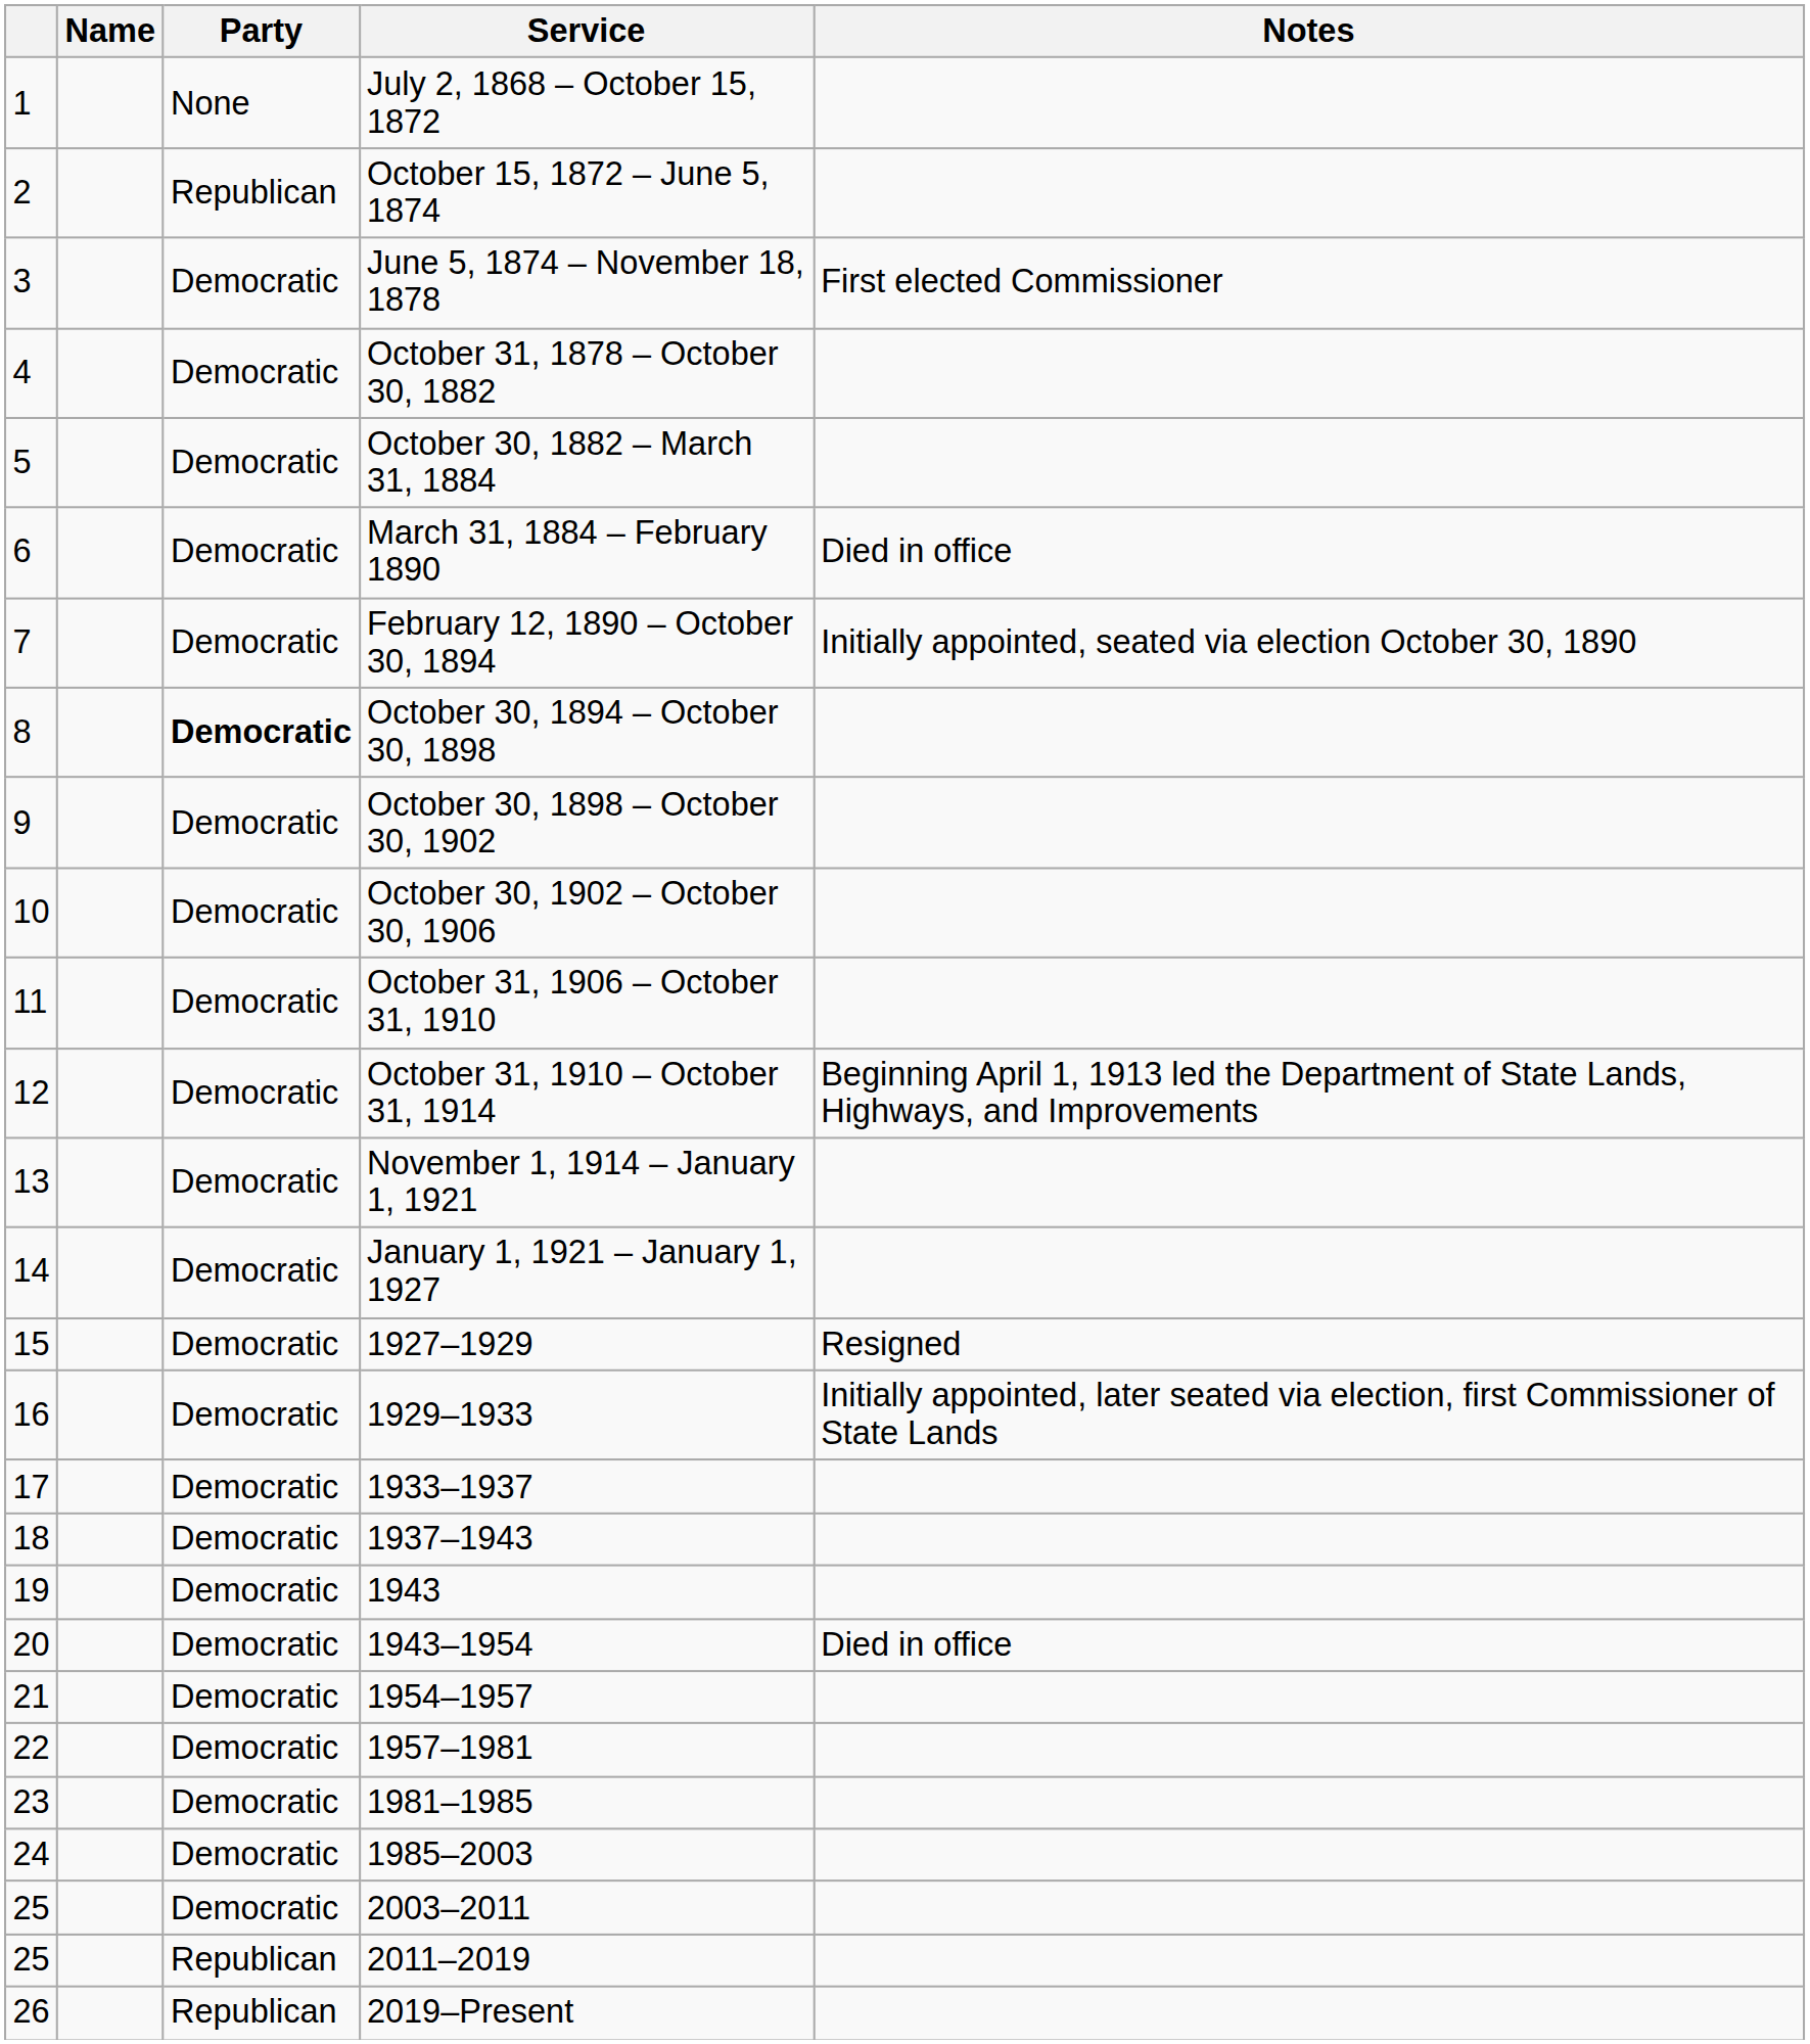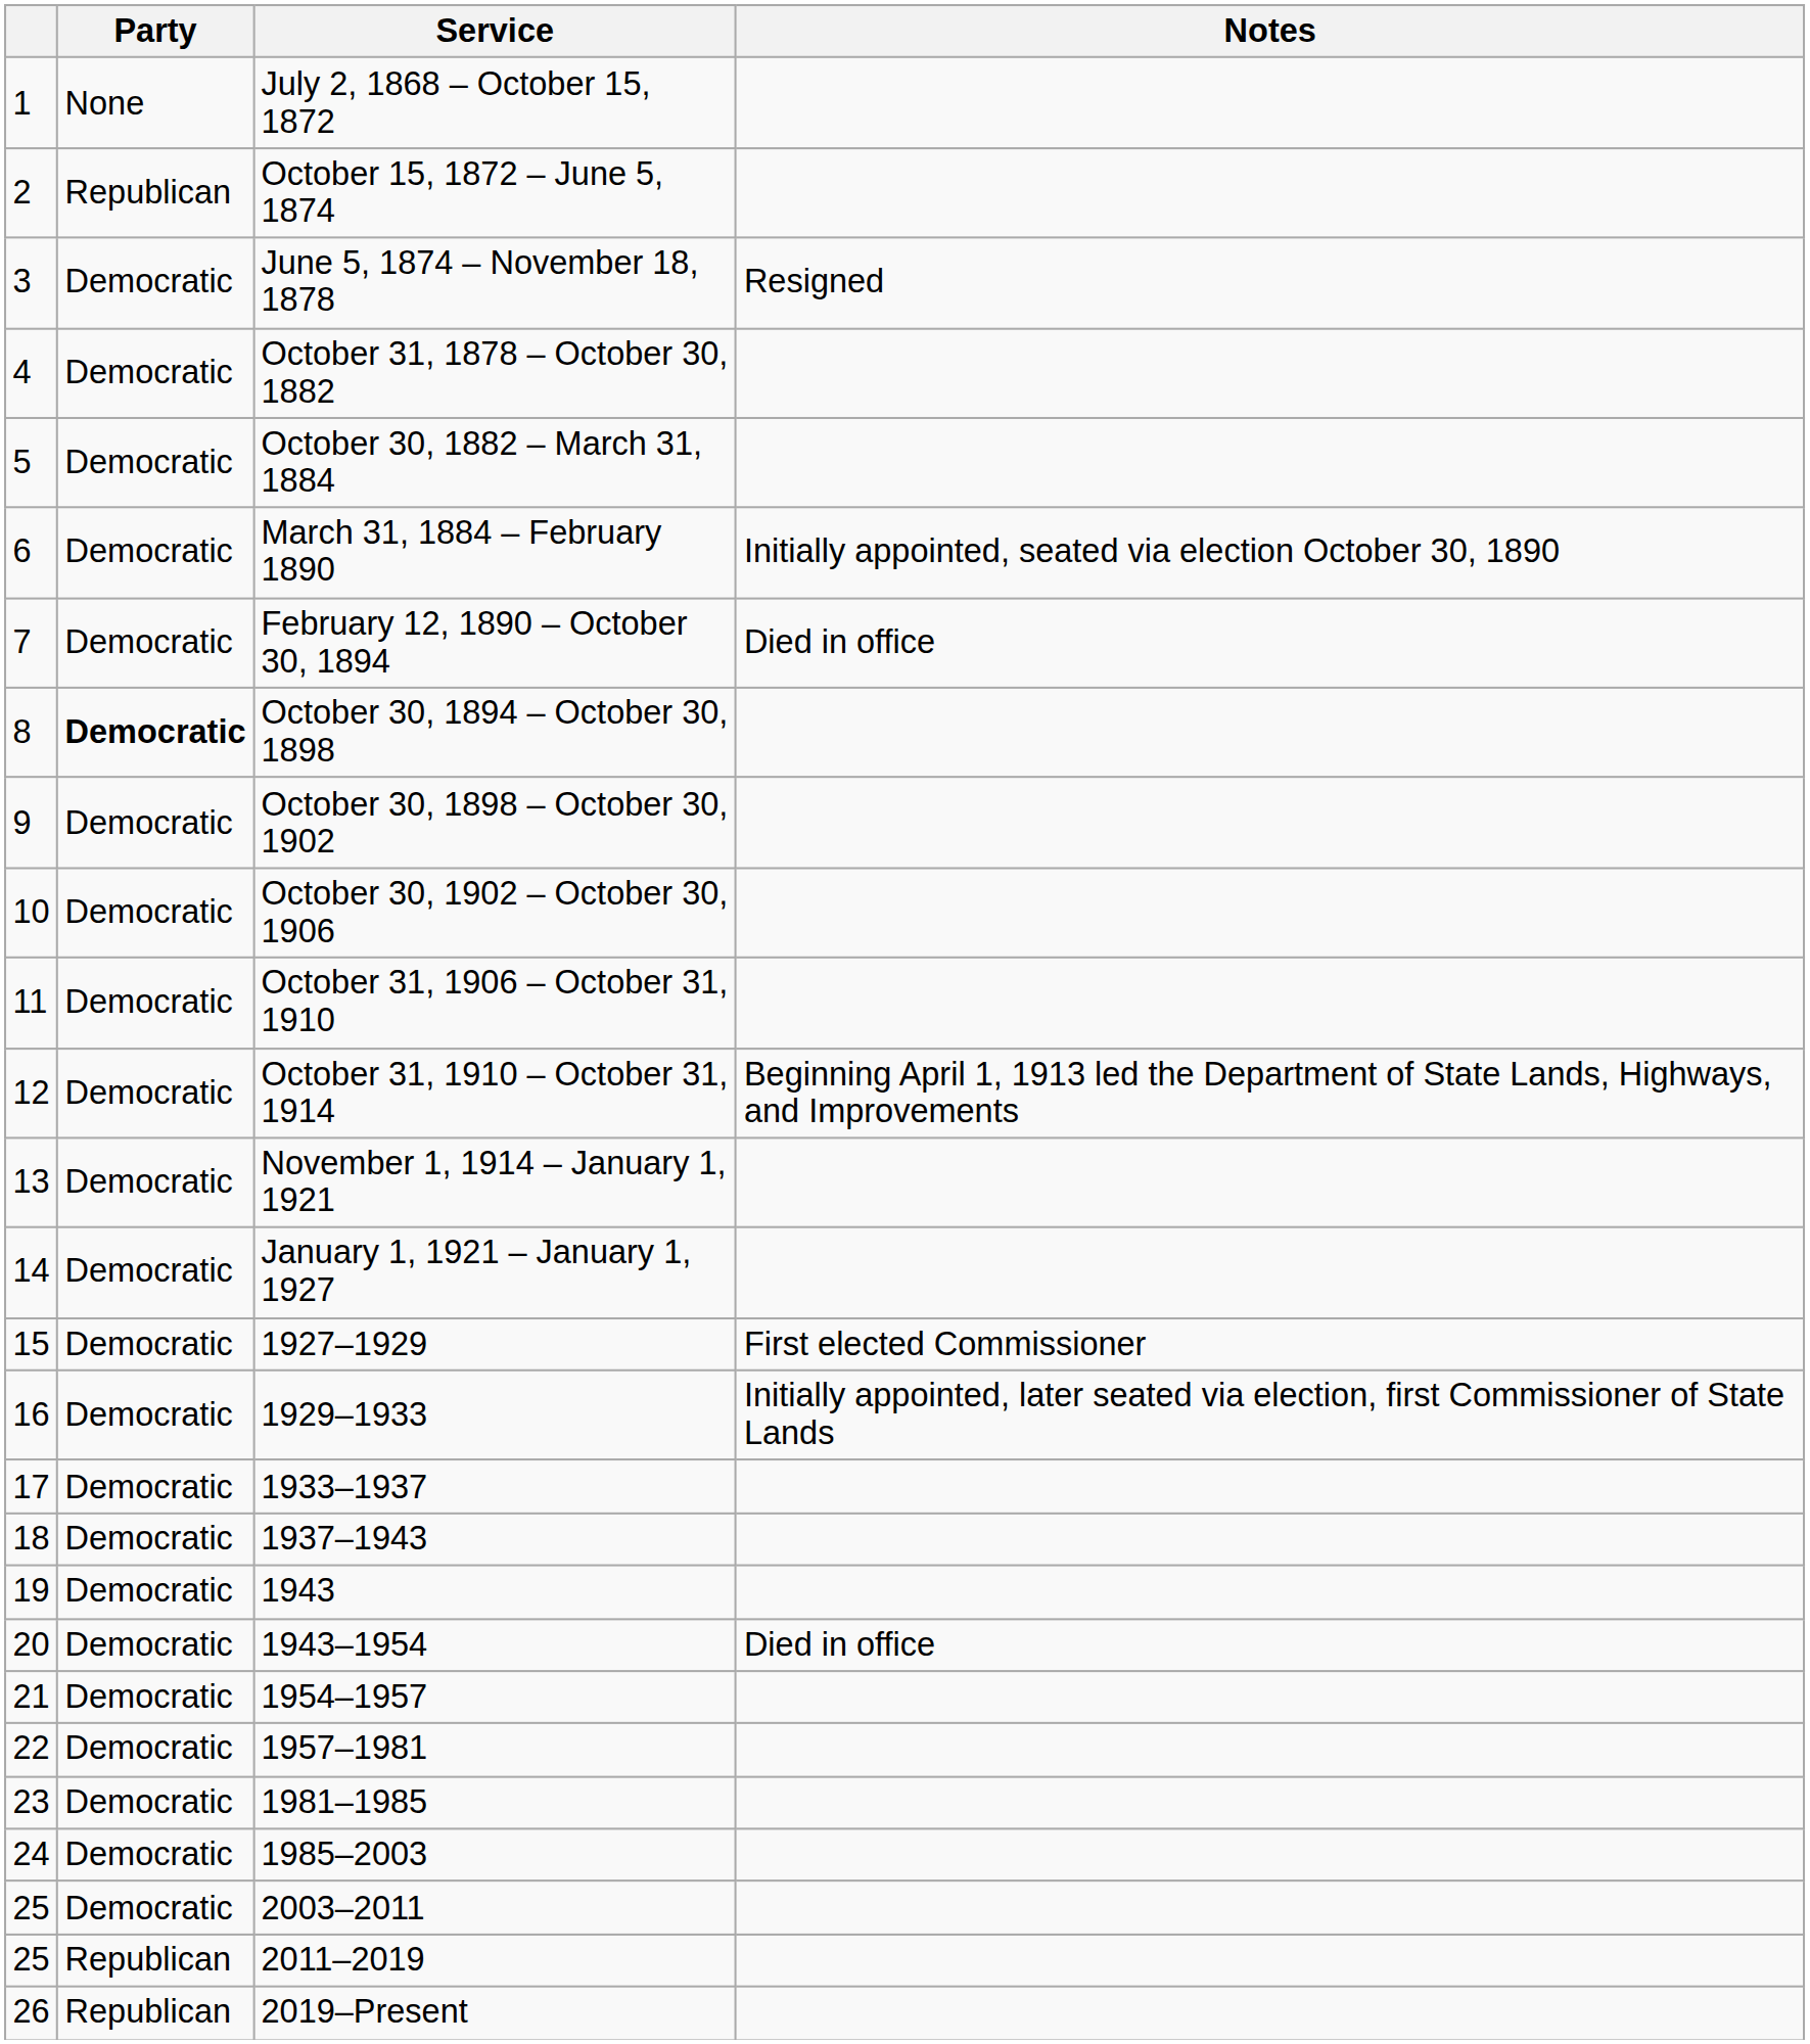 <table class="wikitable sortable">
 <tr>
 <th></th>
-<th>Name</th>
 <th>Party</th>
 <th>Service</th>
 <th>Notes</th>
 </tr>
 <tr>
 <td>1</td>
-<td></td>
 <td>None</td>
 <td>July 2, 1868 – October 15, 1872</td>
 <td></td>
 </tr>
 <tr>
 <td>2</td>
-<td></td>
 <td>Republican</td>
 <td>October 15, 1872 – June 5, 1874</td>
 <td></td>
 </tr>
 <tr>
 <td>3</td>
-<td></td>
 <td>Democratic</td>
 <td>June 5, 1874 – November 18, 1878</td>
-<td>First elected Commissioner</td>
+<td>Resigned</td>
 </tr>
 <tr>
 <td>4</td>
-<td></td>
 <td>Democratic</td>
 <td>October 31, 1878 – October 30, 1882</td>
 <td></td>
 </tr>
 <tr>
 <td>5</td>
-<td></td>
 <td>Democratic</td>
 <td>October 30, 1882 – March 31, 1884</td>
 <td></td>
 </tr>
 <tr>
 <td>6</td>
-<td></td>
 <td>Democratic</td>
 <td>March 31, 1884 – February 1890</td>
+<td>Initially appointed, seated via election October 30, 1890</td>
+</tr>
+<tr>
+<td>7</td>
+<td>Democratic</td>
+<td>February 12, 1890 – October 30, 1894</td>
 <td>Died in office</td>
 </tr>
 <tr>
-<td>7</td>
-<td></td>
-<td>Democratic</td>
-<td>February 12, 1890 – October 30, 1894</td>
-<td>Initially appointed, seated via election October 30, 1890</td>
-</tr>
-<tr>
 <td>8</td>
-<td></td>
 <td><strong>Democratic</strong></td>
 <td>October 30, 1894 – October 30, 1898</td>
 <td></td>
 </tr>
 <tr>
 <td>9</td>
-<td></td>
 <td>Democratic</td>
 <td>October 30, 1898 – October 30, 1902</td>
 <td></td>
 </tr>
 <tr>
 <td>10</td>
-<td></td>
 <td>Democratic</td>
 <td>October 30, 1902 – October 30, 1906</td>
 <td></td>
 </tr>
 <tr>
 <td>11</td>
-<td></td>
 <td>Democratic</td>
 <td>October 31, 1906 – October 31, 1910</td>
 <td></td>
 </tr>
 <tr>
 <td>12</td>
-<td></td>
 <td>Democratic</td>
 <td>October 31, 1910 – October 31, 1914</td>
 <td>Beginning April 1, 1913 led the Department of State Lands, Highways, and Improvements</td>
 </tr>
 <tr>
 <td>13</td>
-<td></td>
 <td>Democratic</td>
 <td>November 1, 1914 – January 1, 1921</td>
 <td></td>
 </tr>
 <tr>
 <td>14</td>
-<td></td>
 <td>Democratic</td>
 <td>January 1, 1921 – January 1, 1927</td>
 <td></td>
 </tr>
 <tr>
 <td>15</td>
-<td></td>
 <td>Democratic</td>
 <td>1927–1929</td>
-<td>Resigned</td>
+<td>First elected Commissioner</td>
 </tr>
 <tr>
 <td>16</td>
-<td></td>
 <td>Democratic</td>
 <td>1929–1933</td>
 <td>Initially appointed, later seated via election, first Commissioner of State Lands</td>
 </tr>
 <tr>
 <td>17</td>
-<td></td>
 <td>Democratic</td>
 <td>1933–1937</td>
 <td></td>
 </tr>
 <tr>
 <td>18</td>
-<td></td>
 <td>Democratic</td>
 <td>1937–1943</td>
 <td></td>
 </tr>
 <tr>
 <td>19</td>
-<td></td>
 <td>Democratic</td>
 <td>1943</td>
 <td></td>
 </tr>
 <tr>
 <td>20</td>
-<td></td>
 <td>Democratic</td>
 <td>1943–1954</td>
 <td>Died in office</td>
 </tr>
 <tr>
 <td>21</td>
-<td></td>
 <td>Democratic</td>
 <td>1954–1957</td>
 <td></td>
 </tr>
 <tr>
 <td>22</td>
-<td></td>
 <td>Democratic</td>
 <td>1957–1981</td>
 <td></td>
 </tr>
 <tr>
 <td>23</td>
-<td></td>
 <td>Democratic</td>
 <td>1981–1985</td>
 <td></td>
 </tr>
 <tr>
 <td>24</td>
-<td></td>
 <td>Democratic</td>
 <td>1985–2003</td>
 <td></td>
 </tr>
 <tr>
 <td>25</td>
-<td></td>
 <td>Democratic</td>
 <td>2003–2011</td>
 <td></td>
 </tr>
 <tr>
 <td>25</td>
-<td></td>
 <td>Republican</td>
 <td>2011–2019</td>
 <td></td>
 </tr>
 <tr>
 <td>26</td>
-<td></td>
 <td>Republican</td>
 <td>2019–Present</td>
 <td></td>
 </tr>
 </table>
